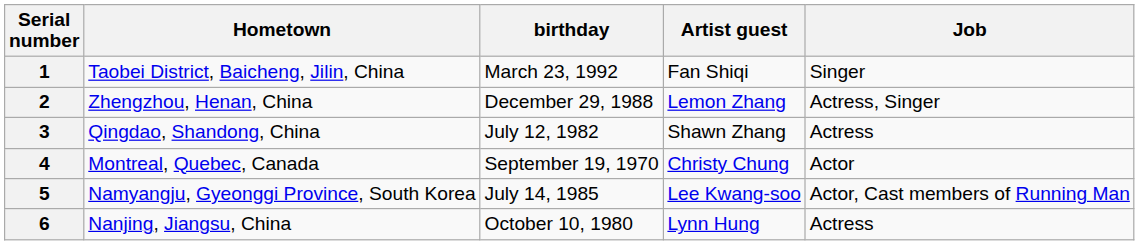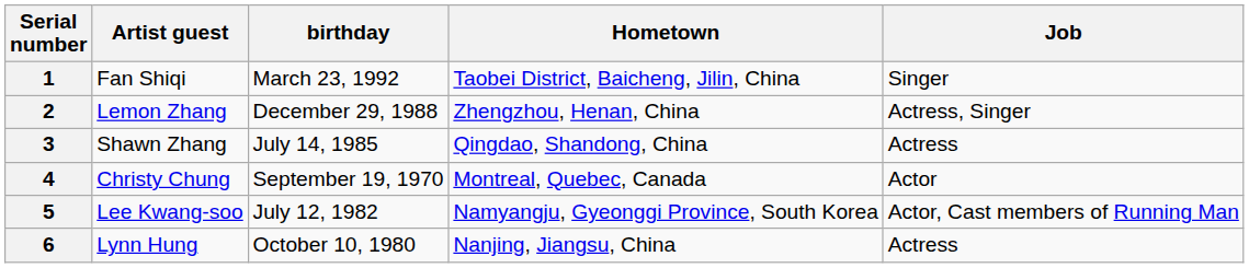 <table class="wikitable">
 <tr>
 <th>Serial<br>number</th>
+<th>Artist guest</th>
+<th>birthday</th>
 <th>Hometown</th>
-<th>birthday</th>
-<th>Artist guest</th>
 <th>Job</th>
 </tr>
 <tr>
 <th>1</th>
+<td>Fan Shiqi</td>
+<td>March 23, 1992</td>
 <td><a href='#'>Taobei District</a>, <a href='#'>Baicheng</a>, <a href='#'>Jilin</a>, China</td>
-<td>March 23, 1992</td>
-<td>Fan Shiqi</td>
 <td>Singer</td>
 </tr>
 <tr>
 <th>2</th>
+<td><a href='#'>Lemon Zhang</a></td>
+<td>December 29, 1988</td>
 <td><a href='#'>Zhengzhou</a>, <a href='#'>Henan</a>, China</td>
-<td>December 29, 1988</td>
-<td><a href='#'>Lemon Zhang</a></td>
 <td>Actress, Singer</td>
 </tr>
 <tr>
 <th>3</th>
+<td>Shawn Zhang</td>
+<td>July 14, 1985</td>
 <td><a href='#'>Qingdao</a>, <a href='#'>Shandong</a>, China</td>
-<td>July 12, 1982</td>
-<td>Shawn Zhang</td>
 <td>Actress</td>
 </tr>
 <tr>
 <th>4</th>
+<td><a href='#'>Christy Chung</a></td>
+<td>September 19, 1970</td>
 <td><a href='#'>Montreal</a>, <a href='#'>Quebec</a>, Canada</td>
-<td>September 19, 1970</td>
-<td><a href='#'>Christy Chung</a></td>
 <td>Actor</td>
 </tr>
 <tr>
 <th>5</th>
+<td><a href='#'>Lee Kwang-soo</a></td>
+<td>July 12, 1982</td>
 <td><a href='#'>Namyangju</a>, <a href='#'>Gyeonggi Province</a>, South Korea</td>
-<td>July 14, 1985</td>
-<td><a href='#'>Lee Kwang-soo</a></td>
 <td>Actor, Cast members of <a href='#'>Running Man</a></td>
 </tr>
 <tr>
 <th>6</th>
+<td><a href='#'>Lynn Hung</a></td>
+<td>October 10, 1980</td>
 <td><a href='#'>Nanjing</a>, <a href='#'>Jiangsu</a>, China</td>
-<td>October 10, 1980</td>
-<td><a href='#'>Lynn Hung</a></td>
 <td>Actress</td>
 </tr>
 </table>
